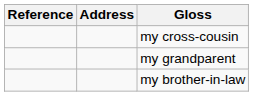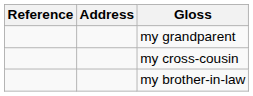 <table class="wikitable">
 <tr>
 <th>Reference</th>
 <th>Address</th>
 <th>Gloss</th>
 </tr>
 <tr>
 <td></td>
 <td></td>
-<td>my cross-cousin</td>
+<td>my grandparent</td>
 </tr>
 <tr>
 <td></td>
 <td></td>
-<td>my grandparent</td>
+<td>my cross-cousin</td>
 </tr>
 <tr>
 <td></td>
 <td></td>
 <td>my brother-in-law</td>
 </tr>
 </table>
